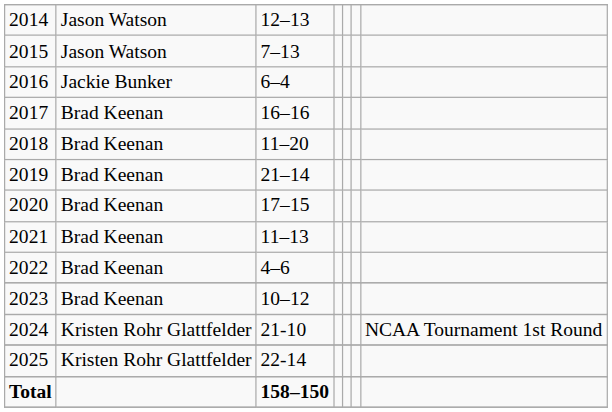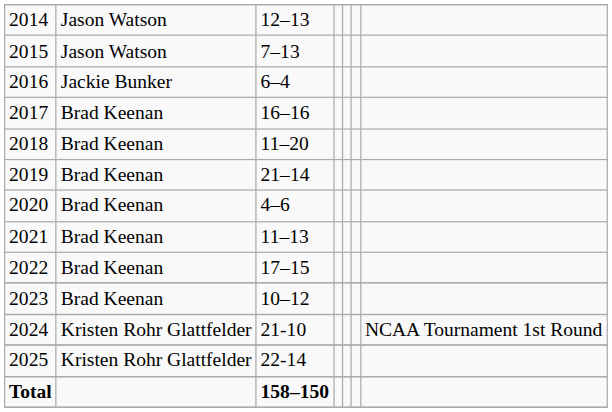 <table class="wikitable">
 <tr>
 </tr>
 <tr>
 </tr>
 <tr>
 <td>2014</td>
 <td>Jason Watson</td>
 <td>12–13</td>
 <td></td>
 <td></td>
 <td></td>
 <td></td>
 </tr>
 <tr>
 <td>2015</td>
 <td>Jason Watson</td>
 <td>7–13</td>
 <td></td>
 <td></td>
 <td></td>
 <td></td>
 </tr>
 <tr>
 <td>2016</td>
 <td>Jackie Bunker</td>
 <td>6–4</td>
 <td></td>
 <td></td>
 <td></td>
 <td></td>
 </tr>
 <tr>
 <td>2017</td>
 <td>Brad Keenan</td>
 <td>16–16</td>
 <td></td>
 <td></td>
 <td></td>
 <td></td>
 </tr>
 <tr>
 <td>2018</td>
 <td>Brad Keenan</td>
 <td>11–20</td>
 <td></td>
 <td></td>
 <td></td>
 <td></td>
 </tr>
 <tr>
 <td>2019</td>
 <td>Brad Keenan</td>
 <td>21–14</td>
 <td></td>
 <td></td>
 <td></td>
 <td></td>
 </tr>
 <tr>
 <td>2020</td>
 <td>Brad Keenan</td>
-<td>17–15</td>
+<td>4–6</td>
 <td></td>
 <td></td>
 <td></td>
 <td></td>
 </tr>
 <tr>
 <td>2021</td>
 <td>Brad Keenan</td>
 <td>11–13</td>
 <td></td>
 <td></td>
 <td></td>
 <td></td>
 </tr>
 <tr>
 <td>2022</td>
 <td>Brad Keenan</td>
-<td>4–6</td>
+<td>17–15</td>
 <td></td>
 <td></td>
 <td></td>
 <td></td>
 </tr>
 <tr>
 </tr>
 <tr>
 <td>2023</td>
 <td>Brad Keenan</td>
 <td>10–12</td>
 <td></td>
 <td></td>
 <td></td>
 <td></td>
 </tr>
 <tr>
 </tr>
 <tr>
 <td>2024</td>
 <td>Kristen Rohr Glattfelder</td>
 <td>21-10</td>
 <td></td>
 <td></td>
 <td></td>
 <td>NCAA Tournament 1st Round</td>
 </tr>
 <tr>
 </tr>
 <tr>
 <td>2025</td>
 <td>Kristen Rohr Glattfelder</td>
 <td>22-14</td>
 <td></td>
 <td></td>
 <td></td>
 <td></td>
 </tr>
 <tr>
 </tr>
 <tr>
 </tr>
 <tr |-style="background: #e3e3e3;">
 <td><strong>Total</strong></td>
 <td></td>
 <td><strong>158–150</strong></td>
 <td></td>
 <td></td>
 <td></td>
 <td></td>
 </tr>
 <tr>
 </tr>
 </table>
